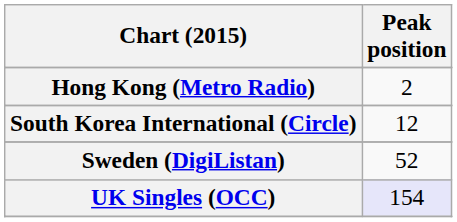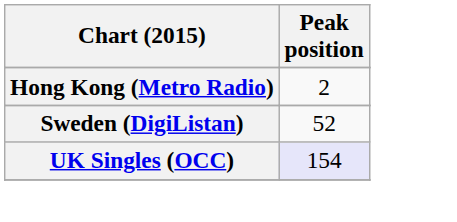 <table class="wikitable sortable plainrowheaders">
 <tr>
 <th scope="col">Chart (2015)</th>
 <th scope="col">Peak<br>position</th>
 </tr>
 <tr>
 </tr>
 <tr>
 <th scope="row">Hong Kong (<a href='#'>Metro Radio</a>)</th>
 <td align="center">2</td>
 </tr>
 <tr>
 </tr>
 <tr>
-</tr>
-<tr>
-<th scope="row">South Korea International (<a href='#'>Circle</a>)</th>
-<td align="center">12</td>
 </tr>
 <tr>
 </tr>
 <tr>
 <th scope="row">Sweden (<a href='#'>DigiListan</a>)</th>
 <td align="center">52</td>
 </tr>
 <tr>
 <th scope="row"><a href='#'>UK Singles</a> (<a href='#'>OCC</a>)</th>
 <td align="center" style="background: lavender;">154</td>
 </tr>
 <tr>
 </tr>
 <tr>
 </tr>
 <tr>
 </tr>
 </table>
